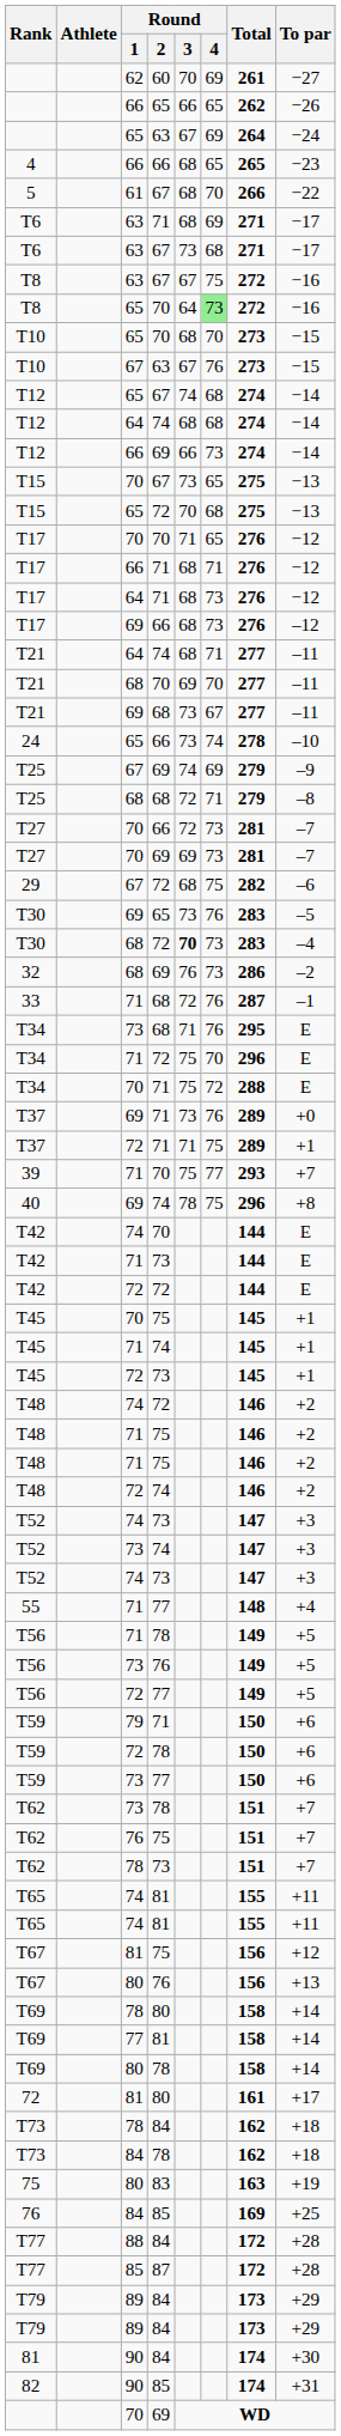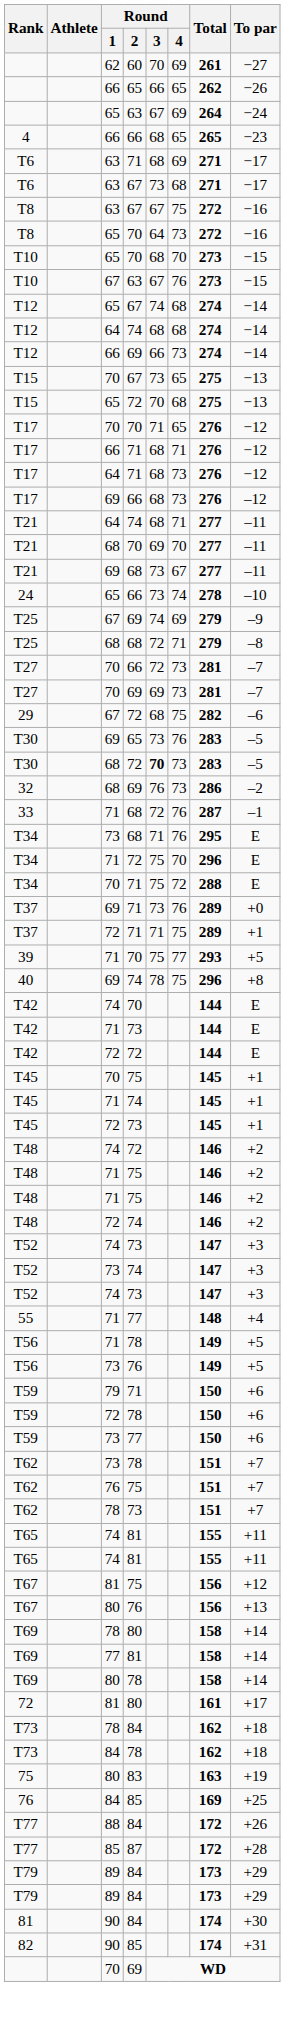 <table class=wikitable style="text-align:center">
 <tr>
 <th rowspan="2">Rank</th>
 <th rowspan="2">Athlete</th>
 <th colspan="4">Round</th>
 <th rowspan="2">Total</th>
 <th rowspan="2">To par</th>
 </tr>
 <tr>
 <th>1</th>
 <th>2</th>
 <th>3</th>
 <th>4</th>
 </tr>
 <tr>
 <td></td>
 <td align=left></td>
 <td>62</td>
 <td>60</td>
 <td>70</td>
 <td>69</td>
 <td><strong>261</strong></td>
 <td>−27</td>
 </tr>
 <tr>
 <td></td>
 <td align=left></td>
 <td>66</td>
 <td>65</td>
 <td>66</td>
 <td>65</td>
 <td><strong>262</strong></td>
 <td>−26</td>
 </tr>
 <tr>
 <td></td>
 <td align=left></td>
 <td>65</td>
 <td>63</td>
 <td>67</td>
 <td>69</td>
 <td><strong>264</strong></td>
 <td>−24</td>
 </tr>
 <tr>
 <td>4</td>
 <td align=left></td>
 <td>66</td>
 <td>66</td>
 <td>68</td>
 <td>65</td>
 <td><strong>265</strong></td>
 <td>−23</td>
 </tr>
 <tr>
-<td>5</td>
-<td align=left></td>
-<td>61</td>
-<td>67</td>
-<td>68</td>
-<td>70</td>
-<td><strong>266</strong></td>
-<td>−22</td>
-</tr>
-<tr>
 <td>T6</td>
 <td align=left></td>
 <td>63</td>
 <td>71</td>
 <td>68</td>
 <td>69</td>
 <td><strong>271</strong></td>
 <td>−17</td>
 </tr>
 <tr>
 <td>T6</td>
 <td align=left></td>
 <td>63</td>
 <td>67</td>
 <td>73</td>
 <td>68</td>
 <td><strong>271</strong></td>
 <td>−17</td>
 </tr>
 <tr>
 <td>T8</td>
 <td align=left></td>
 <td>63</td>
 <td>67</td>
 <td>67</td>
 <td>75</td>
 <td><strong>272</strong></td>
 <td>−16</td>
 </tr>
 <tr>
 <td>T8</td>
 <td align=left></td>
 <td>65</td>
 <td>70</td>
 <td>64</td>
-<td style="background: lightgreen;">73</td>
+<td>73</td>
 <td><strong>272</strong></td>
 <td>−16</td>
 </tr>
 <tr>
 <td>T10</td>
 <td align=left></td>
 <td>65</td>
 <td>70</td>
 <td>68</td>
 <td>70</td>
 <td><strong>273</strong></td>
 <td>−15</td>
 </tr>
 <tr>
 <td>T10</td>
 <td align=left></td>
 <td>67</td>
 <td>63</td>
 <td>67</td>
 <td>76</td>
 <td><strong>273</strong></td>
 <td>−15</td>
 </tr>
 <tr>
 <td>T12</td>
 <td align=left></td>
 <td>65</td>
 <td>67</td>
 <td>74</td>
 <td>68</td>
 <td><strong>274</strong></td>
 <td>−14</td>
 </tr>
 <tr>
 <td>T12</td>
 <td align=left></td>
 <td>64</td>
 <td>74</td>
 <td>68</td>
 <td>68</td>
 <td><strong>274</strong></td>
 <td>−14</td>
 </tr>
 <tr>
 <td>T12</td>
 <td align=left></td>
 <td>66</td>
 <td>69</td>
 <td>66</td>
 <td>73</td>
 <td><strong>274</strong></td>
 <td>−14</td>
 </tr>
 <tr>
 <td>T15</td>
 <td align=left></td>
 <td>70</td>
 <td>67</td>
 <td>73</td>
 <td>65</td>
 <td><strong>275</strong></td>
 <td>−13</td>
 </tr>
 <tr>
 <td>T15</td>
 <td align=left></td>
 <td>65</td>
 <td>72</td>
 <td>70</td>
 <td>68</td>
 <td><strong>275</strong></td>
 <td>−13</td>
 </tr>
 <tr>
 <td>T17</td>
 <td align=left></td>
 <td>70</td>
 <td>70</td>
 <td>71</td>
 <td>65</td>
 <td><strong>276</strong></td>
 <td>−12</td>
 </tr>
 <tr>
 <td>T17</td>
 <td align=left></td>
 <td>66</td>
 <td>71</td>
 <td>68</td>
 <td>71</td>
 <td><strong>276</strong></td>
 <td>−12</td>
 </tr>
 <tr>
 <td>T17</td>
 <td align=left></td>
 <td>64</td>
 <td>71</td>
 <td>68</td>
 <td>73</td>
 <td><strong>276</strong></td>
 <td>−12</td>
 </tr>
 <tr>
 <td>T17</td>
 <td align=left></td>
 <td>69</td>
 <td>66</td>
 <td>68</td>
 <td>73</td>
 <td><strong>276</strong></td>
 <td>–12</td>
 </tr>
 <tr>
 <td>T21</td>
 <td align=left></td>
 <td>64</td>
 <td>74</td>
 <td>68</td>
 <td>71</td>
 <td><strong>277</strong></td>
 <td>–11</td>
 </tr>
 <tr>
 <td>T21</td>
 <td align=left></td>
 <td>68</td>
 <td>70</td>
 <td>69</td>
 <td>70</td>
 <td><strong>277</strong></td>
 <td>–11</td>
 </tr>
 <tr>
 <td>T21</td>
 <td align=left></td>
 <td>69</td>
 <td>68</td>
 <td>73</td>
 <td>67</td>
 <td><strong>277</strong></td>
 <td>–11</td>
 </tr>
 <tr>
 <td>24</td>
 <td align=left></td>
 <td>65</td>
 <td>66</td>
 <td>73</td>
 <td>74</td>
 <td><strong>278</strong></td>
 <td>–10</td>
 </tr>
 <tr>
 <td>T25</td>
 <td align=left></td>
 <td>67</td>
 <td>69</td>
 <td>74</td>
 <td>69</td>
 <td><strong>279</strong></td>
 <td>–9</td>
 </tr>
 <tr>
 <td>T25</td>
 <td align=left></td>
 <td>68</td>
 <td>68</td>
 <td>72</td>
 <td>71</td>
 <td><strong>279</strong></td>
 <td>–8</td>
 </tr>
 <tr>
 <td>T27</td>
 <td align=left></td>
 <td>70</td>
 <td>66</td>
 <td>72</td>
 <td>73</td>
 <td><strong>281</strong></td>
 <td>–7</td>
 </tr>
 <tr>
 <td>T27</td>
 <td align=left></td>
 <td>70</td>
 <td>69</td>
 <td>69</td>
 <td>73</td>
 <td><strong>281</strong></td>
 <td>–7</td>
 </tr>
 <tr>
 <td>29</td>
 <td align=left></td>
 <td>67</td>
 <td>72</td>
 <td>68</td>
 <td>75</td>
 <td><strong>282</strong></td>
 <td>–6</td>
 </tr>
 <tr>
 <td>T30</td>
 <td align=left></td>
 <td>69</td>
 <td>65</td>
 <td>73</td>
 <td>76</td>
 <td><strong>283</strong></td>
 <td>–5</td>
 </tr>
 <tr>
 <td>T30</td>
 <td align=left></td>
 <td>68</td>
 <td>72</td>
 <td><strong>70</strong></td>
 <td>73</td>
 <td><strong>283</strong></td>
-<td>–4</td>
+<td>–5</td>
 </tr>
 <tr>
 <td>32</td>
 <td align=left></td>
 <td>68</td>
 <td>69</td>
 <td>76</td>
 <td>73</td>
 <td><strong>286</strong></td>
 <td>–2</td>
 </tr>
 <tr>
 <td>33</td>
 <td align=left></td>
 <td>71</td>
 <td>68</td>
 <td>72</td>
 <td>76</td>
 <td><strong>287</strong></td>
 <td>–1</td>
 </tr>
 <tr>
 <td>T34</td>
 <td align=left></td>
 <td>73</td>
 <td>68</td>
 <td>71</td>
 <td>76</td>
 <td><strong>295</strong></td>
 <td>E</td>
 </tr>
 <tr>
 <td>T34</td>
 <td align=left></td>
 <td>71</td>
 <td>72</td>
 <td>75</td>
 <td>70</td>
 <td><strong>296</strong></td>
 <td>E</td>
 </tr>
 <tr>
 <td>T34</td>
 <td align=left></td>
 <td>70</td>
 <td>71</td>
 <td>75</td>
 <td>72</td>
 <td><strong>288</strong></td>
 <td>E</td>
 </tr>
 <tr>
 <td>T37</td>
 <td align=left></td>
 <td>69</td>
 <td>71</td>
 <td>73</td>
 <td>76</td>
 <td><strong>289</strong></td>
 <td>+0</td>
 </tr>
 <tr>
 <td>T37</td>
 <td align=left></td>
 <td>72</td>
 <td>71</td>
 <td>71</td>
 <td>75</td>
 <td><strong>289</strong></td>
 <td>+1</td>
 </tr>
 <tr>
 <td>39</td>
 <td align=left></td>
 <td>71</td>
 <td>70</td>
 <td>75</td>
 <td>77</td>
 <td><strong>293</strong></td>
-<td>+7</td>
+<td>+5</td>
 </tr>
 <tr>
 <td>40</td>
 <td align=left></td>
 <td>69</td>
 <td>74</td>
 <td>78</td>
 <td>75</td>
 <td><strong>296</strong></td>
 <td>+8</td>
 </tr>
 <tr>
 <td>T42</td>
 <td align=left></td>
 <td>74</td>
 <td>70</td>
 <td></td>
 <td></td>
 <td><strong>144</strong></td>
 <td>E</td>
 </tr>
 <tr>
 <td>T42</td>
 <td align=left></td>
 <td>71</td>
 <td>73</td>
 <td></td>
 <td></td>
 <td><strong>144</strong></td>
 <td>E</td>
 </tr>
 <tr>
 <td>T42</td>
 <td align=left></td>
 <td>72</td>
 <td>72</td>
 <td></td>
 <td></td>
 <td><strong>144</strong></td>
 <td>E</td>
 </tr>
 <tr>
 <td>T45</td>
 <td align=left></td>
 <td>70</td>
 <td>75</td>
 <td></td>
 <td></td>
 <td><strong>145</strong></td>
 <td>+1</td>
 </tr>
 <tr>
 <td>T45</td>
 <td align=left></td>
 <td>71</td>
 <td>74</td>
 <td></td>
 <td></td>
 <td><strong>145</strong></td>
 <td>+1</td>
 </tr>
 <tr>
 <td>T45</td>
 <td align=left></td>
 <td>72</td>
 <td>73</td>
 <td></td>
 <td></td>
 <td><strong>145</strong></td>
 <td>+1</td>
 </tr>
 <tr>
 <td>T48</td>
 <td align=left></td>
 <td>74</td>
 <td>72</td>
 <td></td>
 <td></td>
 <td><strong>146</strong></td>
 <td>+2</td>
 </tr>
 <tr>
 <td>T48</td>
 <td align=left></td>
 <td>71</td>
 <td>75</td>
 <td></td>
 <td></td>
 <td><strong>146</strong></td>
 <td>+2</td>
 </tr>
 <tr>
 <td>T48</td>
 <td align=left></td>
 <td>71</td>
 <td>75</td>
 <td></td>
 <td></td>
 <td><strong>146</strong></td>
 <td>+2</td>
 </tr>
 <tr>
 <td>T48</td>
 <td align=left></td>
 <td>72</td>
 <td>74</td>
 <td></td>
 <td></td>
 <td><strong>146</strong></td>
 <td>+2</td>
 </tr>
 <tr>
 <td>T52</td>
 <td align=left></td>
 <td>74</td>
 <td>73</td>
 <td></td>
 <td></td>
 <td><strong>147</strong></td>
 <td>+3</td>
 </tr>
 <tr>
 <td>T52</td>
 <td align=left></td>
 <td>73</td>
 <td>74</td>
 <td></td>
 <td></td>
 <td><strong>147</strong></td>
 <td>+3</td>
 </tr>
 <tr>
 <td>T52</td>
 <td align=left></td>
 <td>74</td>
 <td>73</td>
 <td></td>
 <td></td>
 <td><strong>147</strong></td>
 <td>+3</td>
 </tr>
 <tr>
 <td>55</td>
 <td align=left></td>
 <td>71</td>
 <td>77</td>
 <td></td>
 <td></td>
 <td><strong>148</strong></td>
 <td>+4</td>
 </tr>
 <tr>
 <td>T56</td>
 <td align=left></td>
 <td>71</td>
 <td>78</td>
 <td></td>
 <td></td>
 <td><strong>149</strong></td>
 <td>+5</td>
 </tr>
 <tr>
 <td>T56</td>
 <td align=left></td>
 <td>73</td>
 <td>76</td>
-<td></td>
-<td></td>
-<td><strong>149</strong></td>
-<td>+5</td>
-</tr>
-<tr>
-<td>T56</td>
-<td align=left></td>
-<td>72</td>
-<td>77</td>
 <td></td>
 <td></td>
 <td><strong>149</strong></td>
 <td>+5</td>
 </tr>
 <tr>
 <td>T59</td>
 <td align=left></td>
 <td>79</td>
 <td>71</td>
 <td></td>
 <td></td>
 <td><strong>150</strong></td>
 <td>+6</td>
 </tr>
 <tr>
 <td>T59</td>
 <td align=left></td>
 <td>72</td>
 <td>78</td>
 <td></td>
 <td></td>
 <td><strong>150</strong></td>
 <td>+6</td>
 </tr>
 <tr>
 <td>T59</td>
 <td align=left></td>
 <td>73</td>
 <td>77</td>
 <td></td>
 <td></td>
 <td><strong>150</strong></td>
 <td>+6</td>
 </tr>
 <tr>
 <td>T62</td>
 <td align=left></td>
 <td>73</td>
 <td>78</td>
 <td></td>
 <td></td>
 <td><strong>151</strong></td>
 <td>+7</td>
 </tr>
 <tr>
 <td>T62</td>
 <td align=left></td>
 <td>76</td>
 <td>75</td>
 <td></td>
 <td></td>
 <td><strong>151</strong></td>
 <td>+7</td>
 </tr>
 <tr>
 <td>T62</td>
 <td align=left></td>
 <td>78</td>
 <td>73</td>
 <td></td>
 <td></td>
 <td><strong>151</strong></td>
 <td>+7</td>
 </tr>
 <tr>
 <td>T65</td>
 <td align=left></td>
 <td>74</td>
 <td>81</td>
 <td></td>
 <td></td>
 <td><strong>155</strong></td>
 <td>+11</td>
 </tr>
 <tr>
 <td>T65</td>
 <td align=left></td>
 <td>74</td>
 <td>81</td>
 <td></td>
 <td></td>
 <td><strong>155</strong></td>
 <td>+11</td>
 </tr>
 <tr>
 <td>T67</td>
 <td align=left></td>
 <td>81</td>
 <td>75</td>
 <td></td>
 <td></td>
 <td><strong>156</strong></td>
 <td>+12</td>
 </tr>
 <tr>
 <td>T67</td>
 <td align=left></td>
 <td>80</td>
 <td>76</td>
 <td></td>
 <td></td>
 <td><strong>156</strong></td>
 <td>+13</td>
 </tr>
 <tr>
 <td>T69</td>
 <td align=left></td>
 <td>78</td>
 <td>80</td>
 <td></td>
 <td></td>
 <td><strong>158</strong></td>
 <td>+14</td>
 </tr>
 <tr>
 <td>T69</td>
 <td align=left></td>
 <td>77</td>
 <td>81</td>
 <td></td>
 <td></td>
 <td><strong>158</strong></td>
 <td>+14</td>
 </tr>
 <tr>
 <td>T69</td>
 <td align=left></td>
 <td>80</td>
 <td>78</td>
 <td></td>
 <td></td>
 <td><strong>158</strong></td>
 <td>+14</td>
 </tr>
 <tr>
 <td>72</td>
 <td align=left></td>
 <td>81</td>
 <td>80</td>
 <td></td>
 <td></td>
 <td><strong>161</strong></td>
 <td>+17</td>
 </tr>
 <tr>
 <td>T73</td>
 <td align=left></td>
 <td>78</td>
 <td>84</td>
 <td></td>
 <td></td>
 <td><strong>162</strong></td>
 <td>+18</td>
 </tr>
 <tr>
 <td>T73</td>
 <td align=left></td>
 <td>84</td>
 <td>78</td>
 <td></td>
 <td></td>
 <td><strong>162</strong></td>
 <td>+18</td>
 </tr>
 <tr>
 <td>75</td>
 <td align=left></td>
 <td>80</td>
 <td>83</td>
 <td></td>
 <td></td>
 <td><strong>163</strong></td>
 <td>+19</td>
 </tr>
 <tr>
 <td>76</td>
 <td align=left></td>
 <td>84</td>
 <td>85</td>
 <td></td>
 <td></td>
 <td><strong>169</strong></td>
 <td>+25</td>
 </tr>
 <tr>
 <td>T77</td>
 <td align=left></td>
 <td>88</td>
 <td>84</td>
 <td></td>
 <td></td>
 <td><strong>172</strong></td>
-<td>+28</td>
+<td>+26</td>
 </tr>
 <tr>
 <td>T77</td>
 <td align=left></td>
 <td>85</td>
 <td>87</td>
 <td></td>
 <td></td>
 <td><strong>172</strong></td>
 <td>+28</td>
 </tr>
 <tr>
 <td>T79</td>
 <td align=left></td>
 <td>89</td>
 <td>84</td>
 <td></td>
 <td></td>
 <td><strong>173</strong></td>
 <td>+29</td>
 </tr>
 <tr>
 <td>T79</td>
 <td align=left></td>
 <td>89</td>
 <td>84</td>
 <td></td>
 <td></td>
 <td><strong>173</strong></td>
 <td>+29</td>
 </tr>
 <tr>
 <td>81</td>
 <td align=left></td>
 <td>90</td>
 <td>84</td>
 <td></td>
 <td></td>
 <td><strong>174</strong></td>
 <td>+30</td>
 </tr>
 <tr>
 <td>82</td>
 <td align=left></td>
 <td>90</td>
 <td>85</td>
 <td></td>
 <td></td>
 <td><strong>174</strong></td>
 <td>+31</td>
 </tr>
 <tr>
 <td></td>
 <td align=left></td>
 <td>70</td>
 <td>69</td>
 <td colspan=4><strong>WD</strong></td>
 </tr>
 </table>
